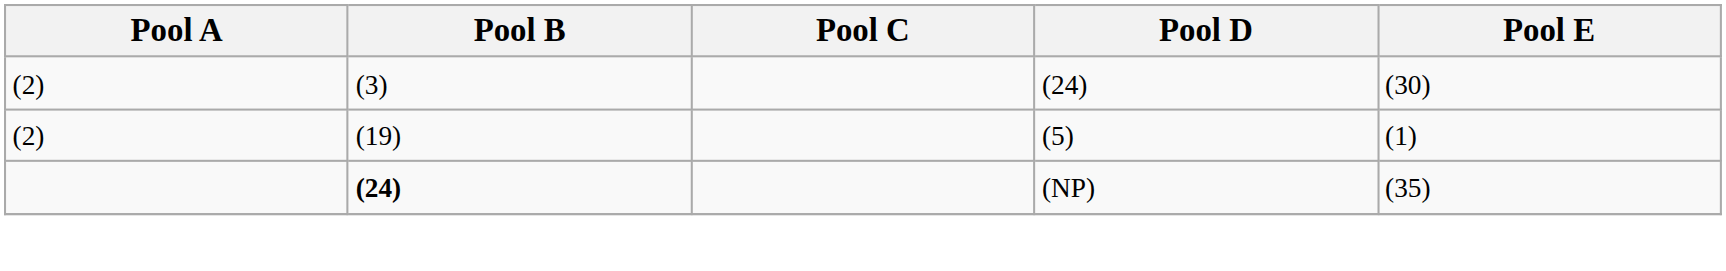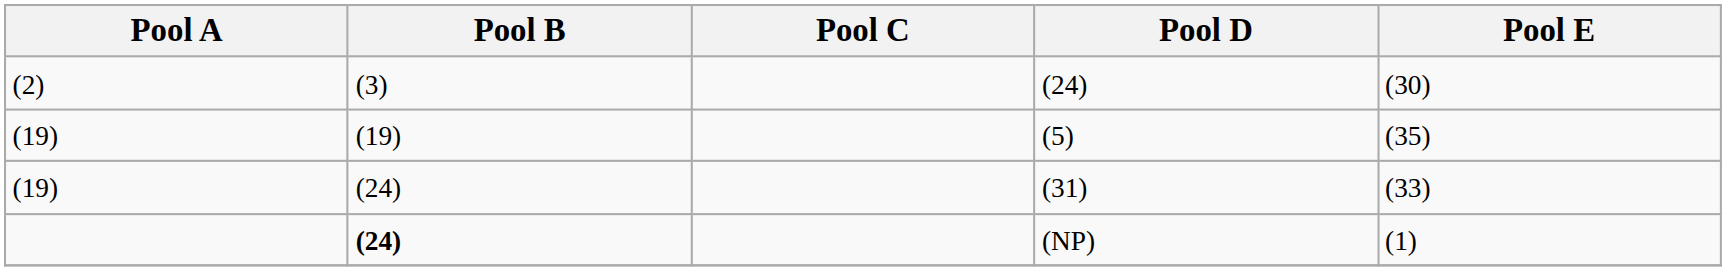 <table class="wikitable">
 <tr>
 <th width=160>Pool A</th>
 <th width=160>Pool B</th>
 <th width=160>Pool C</th>
 <th width=160>Pool D</th>
 <th width=160>Pool E</th>
 </tr>
 <tr>
 <td> <small>(2)</small></td>
 <td> <small>(3)</small></td>
 <td></td>
 <td> <small>(24)</small></td>
 <td> <small>(30)</small></td>
 </tr>
 <tr>
-<td> <small>(2)</small></td>
+<td> <small>(19)</small></td>
 <td> <small>(19)</small></td>
 <td></td>
 <td> <small>(5)</small></td>
-<td> <small>(1)</small></td>
+<td> <small>(35)</small></td>
+</tr>
+<tr>
+<td> <small>(19)</small></td>
+<td> <small>(24)</small></td>
+<td></td>
+<td> <small>(31)</small></td>
+<td> <small>(33)</small></td>
 </tr>
 <tr>
 <td></td>
 <td><strong> <small>(24)</small></strong></td>
 <td></td>
 <td> <small>(NP)</small></td>
-<td> <small>(35)</small></td>
+<td> <small>(1)</small></td>
 </tr>
 <tr>
 </tr>
 </table>
